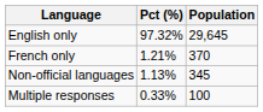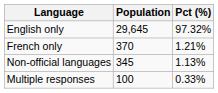 <table class="wikitable">
 <tr>
 <th>Language</th>
+<th>Population</th>
 <th>Pct (%)</th>
-<th>Population</th>
 </tr>
 <tr>
 <td>English only</td>
+<td>29,645</td>
 <td>97.32%</td>
-<td>29,645</td>
 </tr>
 <tr>
 <td>French only</td>
+<td>370</td>
 <td>1.21%</td>
-<td>370</td>
 </tr>
 <tr>
 <td>Non-official languages</td>
+<td>345</td>
 <td>1.13%</td>
-<td>345</td>
 </tr>
 <tr>
 <td>Multiple responses</td>
+<td>100</td>
 <td>0.33%</td>
-<td>100</td>
 </tr>
 </table>
